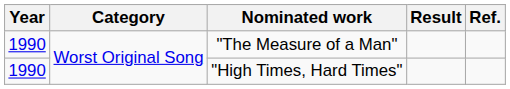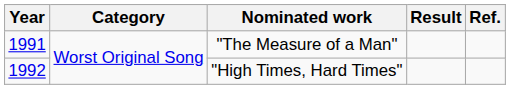 <table class="wikitable plainrowheaders" style="text-align:center;">
 <tr>
 <th>Year</th>
 <th>Category</th>
 <th>Nominated work</th>
 <th>Result</th>
 <th>Ref.</th>
 </tr>
 <tr>
-<td><a href='#'>1990</a></td>
+<td><a href='#'>1991</a></td>
 <td rowspan="2"><a href='#'>Worst Original Song</a></td>
 <td>"The Measure of a Man" </td>
 <td></td>
 <td></td>
 </tr>
 <tr>
-<td><a href='#'>1990</a></td>
+<td><a href='#'>1992</a></td>
 <td>"High Times, Hard Times"  <br> </td>
 <td></td>
 <td></td>
 </tr>
 </table>
